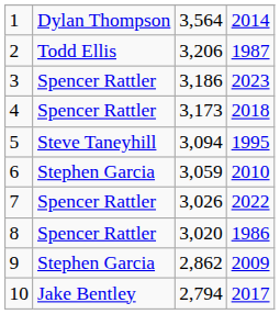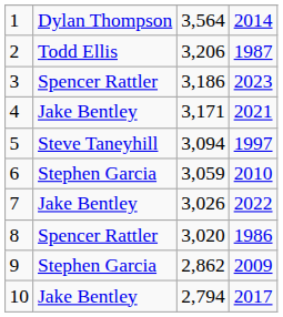 <table class="wikitable">
 <tr>
 </tr>
 <tr>
 <td>1</td>
 <td><a href='#'>Dylan Thompson</a></td>
 <td>3,564</td>
 <td><a href='#'>2014</a></td>
 </tr>
 <tr>
 <td>2</td>
 <td><a href='#'>Todd Ellis</a></td>
 <td>3,206</td>
 <td><a href='#'>1987</a></td>
 </tr>
 <tr>
 <td>3</td>
 <td><a href='#'>Spencer Rattler</a></td>
 <td>3,186</td>
 <td><a href='#'>2023</a></td>
 </tr>
 <tr>
 <td>4</td>
-<td><a href='#'>Spencer Rattler</a></td>
-<td>3,173</td>
-<td><a href='#'>2018</a></td>
+<td><a href='#'>Jake Bentley</a></td>
+<td>3,171</td>
+<td><a href='#'>2021</a></td>
 </tr>
 <tr>
 <td>5</td>
 <td><a href='#'>Steve Taneyhill</a></td>
 <td>3,094</td>
-<td><a href='#'>1995</a></td>
+<td><a href='#'>1997</a></td>
 </tr>
 <tr>
 <td>6</td>
 <td><a href='#'>Stephen Garcia</a></td>
 <td>3,059</td>
 <td><a href='#'>2010</a></td>
 </tr>
 <tr>
 <td>7</td>
-<td><a href='#'>Spencer Rattler</a></td>
+<td><a href='#'>Jake Bentley</a></td>
 <td>3,026</td>
 <td><a href='#'>2022</a></td>
 </tr>
 <tr>
 <td>8</td>
 <td><a href='#'>Spencer Rattler</a></td>
 <td>3,020</td>
 <td><a href='#'>1986</a></td>
 </tr>
 <tr>
 <td>9</td>
 <td><a href='#'>Stephen Garcia</a></td>
 <td>2,862</td>
 <td><a href='#'>2009</a></td>
 </tr>
 <tr>
 <td>10</td>
 <td><a href='#'>Jake Bentley</a></td>
 <td>2,794</td>
 <td><a href='#'>2017</a></td>
 </tr>
 </table>
